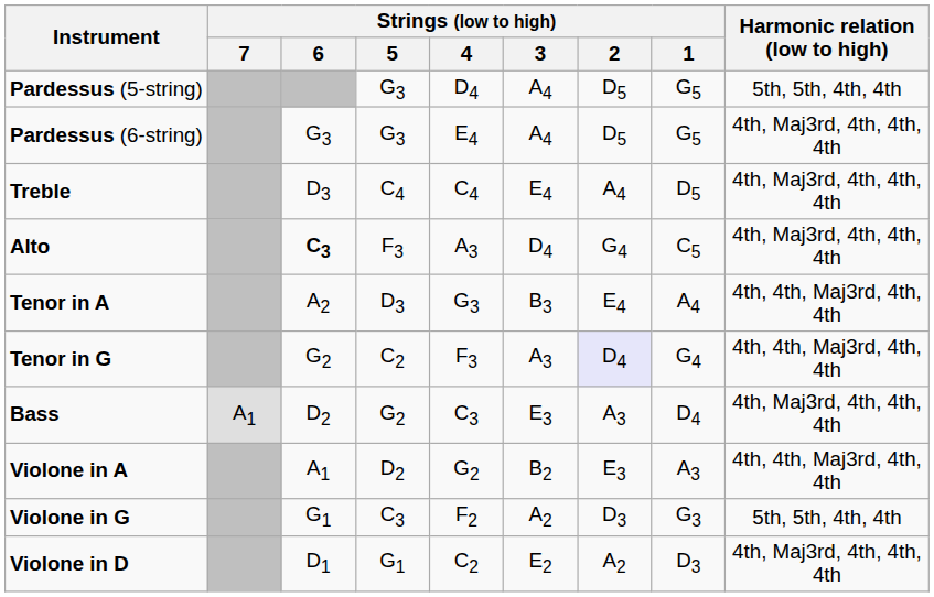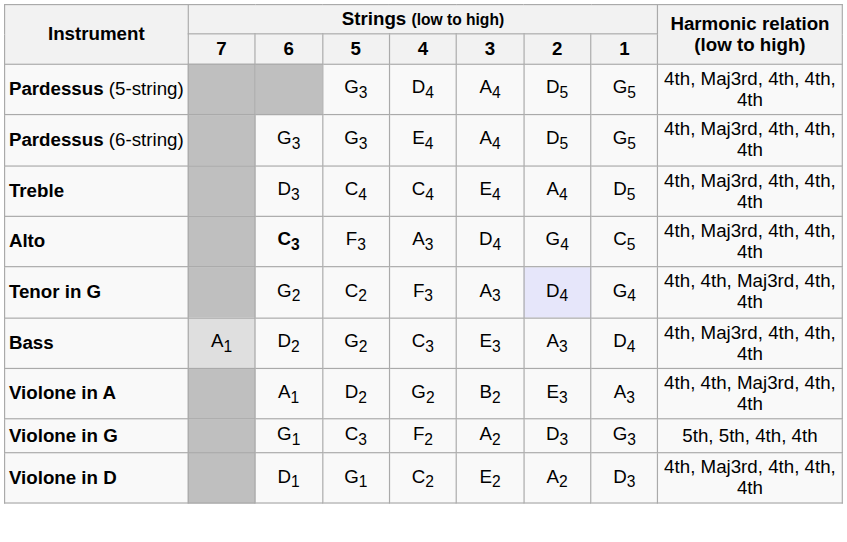 <table class="wikitable" style="text-align:center">
 <tr>
 <th rowspan="2">Instrument</th>
 <th colspan="7">Strings <small>(low to high)</small></th>
 <th style="width: 150px" rowspan="2">Harmonic relation (low to high)</th>
 </tr>
 <tr>
 <th style="width: 50px">7</th>
 <th style="width: 50px">6</th>
 <th style="width: 50px">5</th>
 <th style="width: 50px">4</th>
 <th style="width: 50px">3</th>
 <th style="width: 50px">2</th>
 <th style="width: 50px">1</th>
 </tr>
 <tr>
 <td align="left"><strong>Pardessus</strong> (5-string)</td>
 <td style="background: #BFBFBF;"></td>
 <td style="background: #BFBFBF;"></td>
 <td>G<sub>3</sub></td>
 <td>D<sub>4</sub></td>
 <td>A<sub>4</sub></td>
 <td>D<sub>5</sub></td>
 <td>G<sub>5</sub></td>
-<td>5th, 5th, 4th, 4th</td>
+<td>4th, Maj3rd, 4th, 4th, 4th</td>
 </tr>
 <tr>
 <td align="left"><strong>Pardessus</strong> (6-string)</td>
 <td style="background: #BFBFBF;"></td>
 <td>G<sub>3</sub></td>
 <td>G<sub>3</sub></td>
 <td>E<sub>4</sub></td>
 <td>A<sub>4</sub></td>
 <td>D<sub>5</sub></td>
 <td>G<sub>5</sub></td>
 <td>4th, Maj3rd, 4th, 4th, 4th</td>
 </tr>
 <tr>
 <td align="left"><strong>Treble</strong></td>
 <td style="background: #BFBFBF;"></td>
 <td>D<sub>3</sub></td>
 <td>C<sub>4</sub></td>
 <td>C<sub>4</sub></td>
 <td>E<sub>4</sub></td>
 <td>A<sub>4</sub></td>
 <td>D<sub>5</sub></td>
 <td>4th, Maj3rd, 4th, 4th, 4th</td>
 </tr>
 <tr>
 <td align="left"><strong>Alto</strong></td>
 <td style="background: #BFBFBF;"></td>
 <td><strong>C<sub>3</sub></strong></td>
 <td>F<sub>3</sub></td>
 <td>A<sub>3</sub></td>
 <td>D<sub>4</sub></td>
 <td>G<sub>4</sub></td>
 <td>C<sub>5</sub></td>
 <td>4th, Maj3rd, 4th, 4th, 4th</td>
-</tr>
-<tr>
-<td align="left"><strong>Tenor in A</strong></td>
-<td style="background: #BFBFBF;"></td>
-<td>A<sub>2</sub></td>
-<td>D<sub>3</sub></td>
-<td>G<sub>3</sub></td>
-<td>B<sub>3</sub></td>
-<td>E<sub>4</sub></td>
-<td>A<sub>4</sub></td>
-<td>4th, 4th, Maj3rd, 4th, 4th</td>
 </tr>
 <tr>
 <td align="left"><strong>Tenor in G</strong></td>
 <td style="background: #BFBFBF;"></td>
 <td>G<sub>2</sub></td>
 <td>C<sub>2</sub></td>
 <td>F<sub>3</sub></td>
 <td>A<sub>3</sub></td>
 <td style="background: lavender;">D<sub>4</sub></td>
 <td>G<sub>4</sub></td>
 <td>4th, 4th, Maj3rd, 4th, 4th</td>
 </tr>
 <tr>
 <td align="left"><strong>Bass</strong></td>
 <td style="background: #DFDFDF;">A<sub>1</sub></td>
 <td>D<sub>2</sub></td>
 <td>G<sub>2</sub></td>
 <td>C<sub>3</sub></td>
 <td>E<sub>3</sub></td>
 <td>A<sub>3</sub></td>
 <td>D<sub>4</sub></td>
 <td>4th, Maj3rd, 4th, 4th, 4th</td>
 </tr>
 <tr>
 <td align="left"><strong>Violone in A</strong></td>
 <td style="background: #BFBFBF;"></td>
 <td>A<sub>1</sub></td>
 <td>D<sub>2</sub></td>
 <td>G<sub>2</sub></td>
 <td>B<sub>2</sub></td>
 <td>E<sub>3</sub></td>
 <td>A<sub>3</sub></td>
 <td>4th, 4th, Maj3rd, 4th, 4th</td>
 </tr>
 <tr>
 <td align="left"><strong>Violone in G</strong></td>
 <td style="background: #BFBFBF;"></td>
 <td>G<sub>1</sub></td>
 <td>C<sub>3</sub></td>
 <td>F<sub>2</sub></td>
 <td>A<sub>2</sub></td>
 <td>D<sub>3</sub></td>
 <td>G<sub>3</sub></td>
 <td>5th, 5th, 4th, 4th</td>
 </tr>
 <tr>
 <td align="left"><strong>Violone in D</strong></td>
 <td style="background: #BFBFBF;"></td>
 <td>D<sub>1</sub></td>
 <td>G<sub>1</sub></td>
 <td>C<sub>2</sub></td>
 <td>E<sub>2</sub></td>
 <td>A<sub>2</sub></td>
 <td>D<sub>3</sub></td>
 <td>4th, Maj3rd, 4th, 4th, 4th</td>
 </tr>
 </table>
